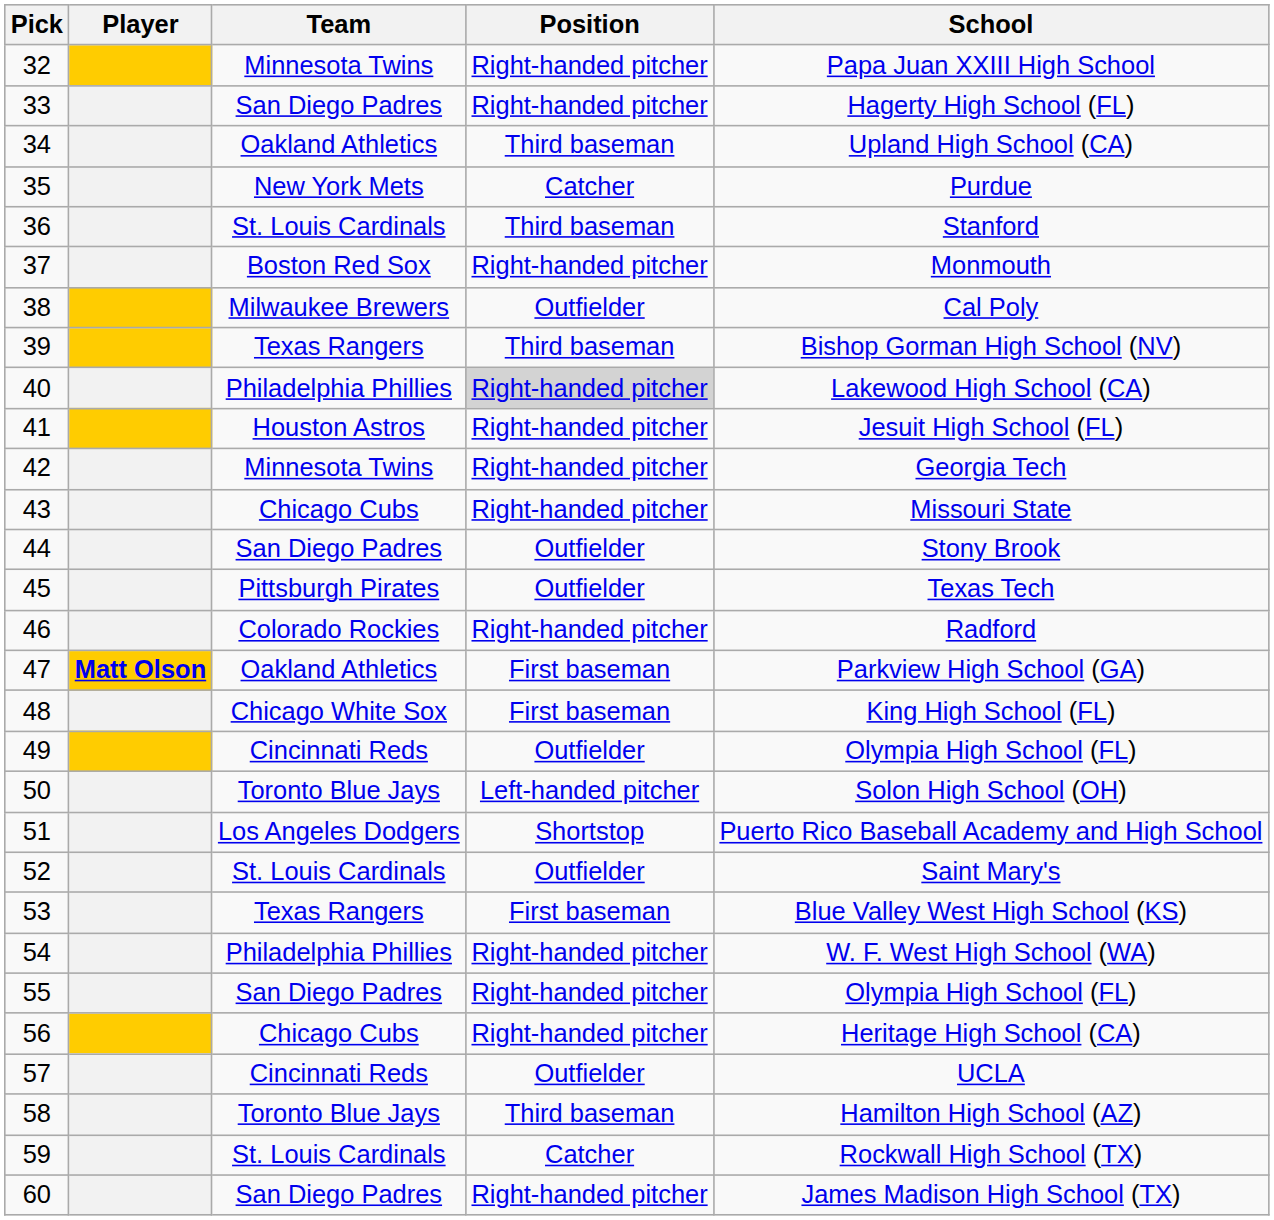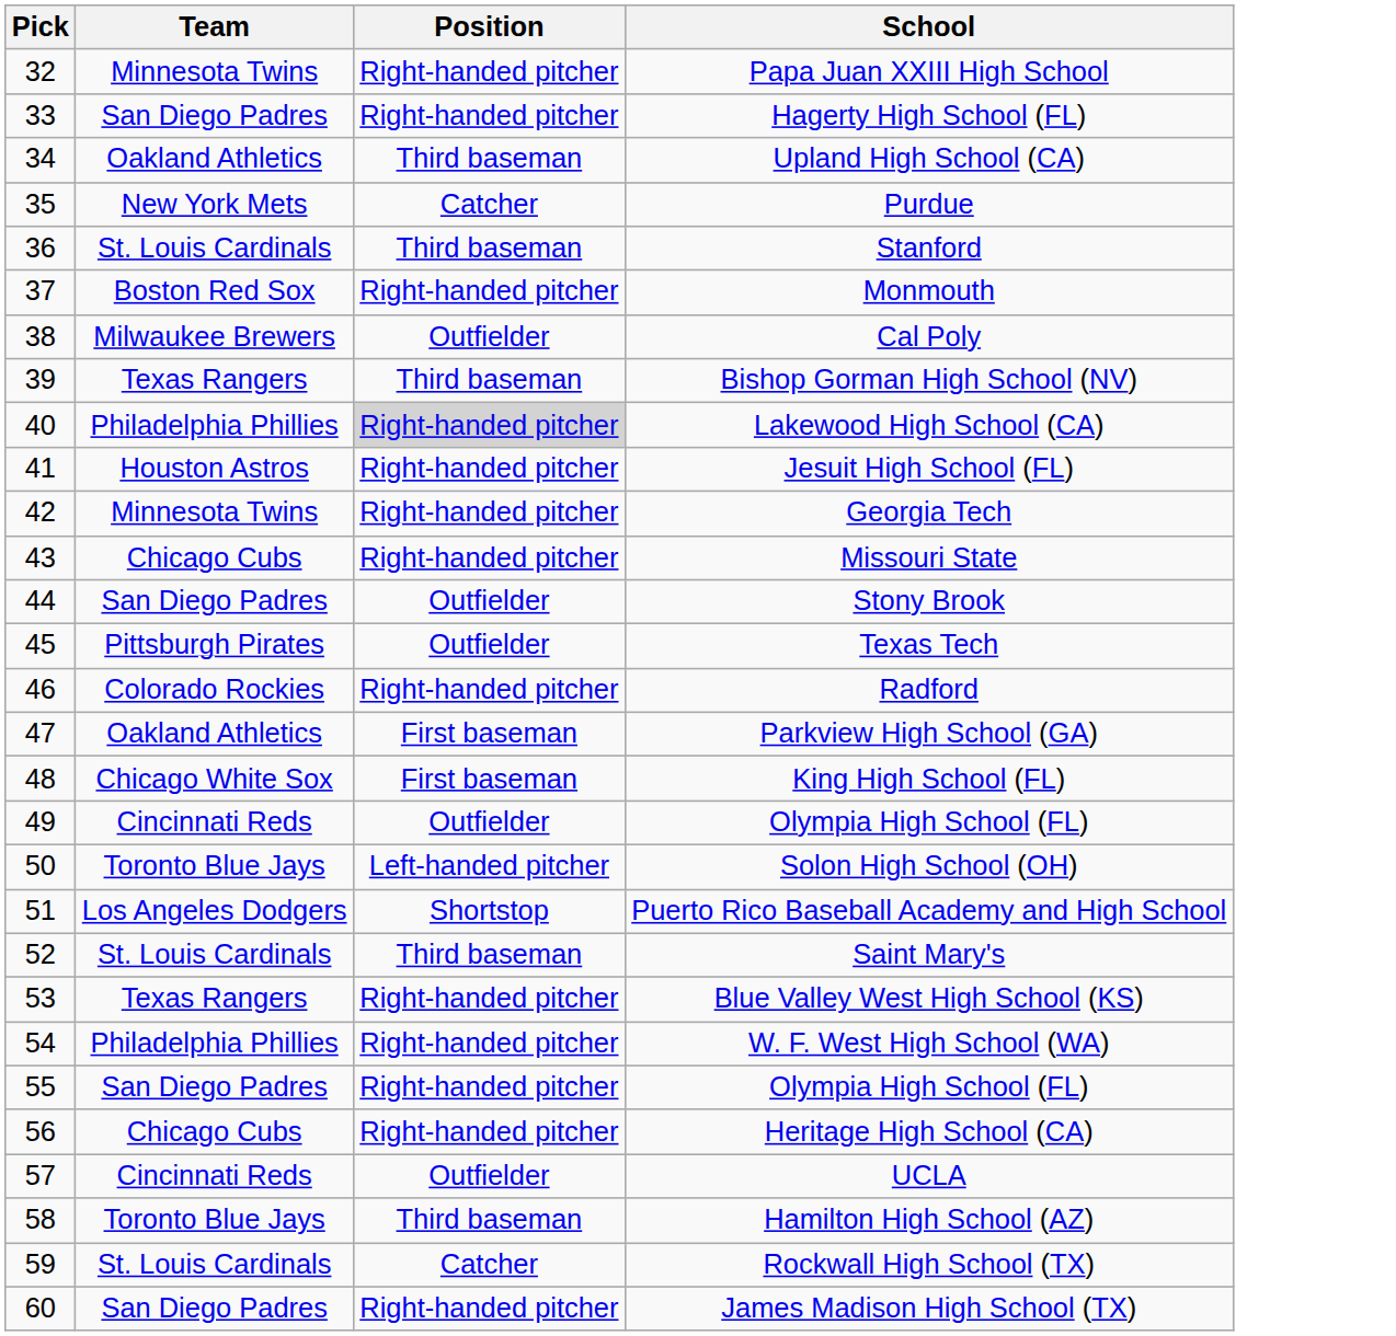 <table class="wikitable sortable plainrowheaders" style="text-align:center; width=74%">
 <tr>
 <th scope="col">Pick</th>
-<th scope="col">Player</th>
 <th scope="col">Team</th>
 <th scope="col">Position</th>
 <th scope="col">School</th>
 </tr>
 <tr>
 <td>32</td>
-<th scope="row" style="text-align:center; background-color:#FFCC00"></th>
 <td><a href='#'>Minnesota Twins</a></td>
 <td><a href='#'>Right-handed pitcher</a></td>
 <td><a href='#'>Papa Juan XXIII High School</a></td>
 </tr>
 <tr>
 <td>33</td>
-<th scope="row" style="text-align:center"></th>
 <td><a href='#'>San Diego Padres</a></td>
 <td><a href='#'>Right-handed pitcher</a></td>
 <td><a href='#'>Hagerty High School</a> (<a href='#'>FL</a>)</td>
 </tr>
 <tr>
 <td>34</td>
-<th scope="row" style="text-align:center"></th>
 <td><a href='#'>Oakland Athletics</a></td>
 <td><a href='#'>Third baseman</a></td>
 <td><a href='#'>Upland High School</a> (<a href='#'>CA</a>)</td>
 </tr>
 <tr>
 <td>35</td>
-<th scope="row" style="text-align:center"></th>
 <td><a href='#'>New York Mets</a></td>
 <td><a href='#'>Catcher</a></td>
 <td><a href='#'>Purdue</a></td>
 </tr>
 <tr>
 <td>36</td>
-<th scope="row" style="text-align:center"></th>
 <td><a href='#'>St. Louis Cardinals</a></td>
 <td><a href='#'>Third baseman</a></td>
 <td><a href='#'>Stanford</a></td>
 </tr>
 <tr>
 <td>37</td>
-<th scope="row" style="text-align:center"></th>
 <td><a href='#'>Boston Red Sox</a></td>
 <td><a href='#'>Right-handed pitcher</a></td>
 <td><a href='#'>Monmouth</a></td>
 </tr>
 <tr>
 <td>38</td>
-<th scope="row" style="text-align:center; background-color:#FFCC00"></th>
 <td><a href='#'>Milwaukee Brewers</a></td>
 <td><a href='#'>Outfielder</a></td>
 <td><a href='#'>Cal Poly</a></td>
 </tr>
 <tr>
 <td>39</td>
-<th scope="row" style="text-align:center; background-color:#FFCC00"></th>
 <td><a href='#'>Texas Rangers</a></td>
 <td><a href='#'>Third baseman</a></td>
 <td><a href='#'>Bishop Gorman High School</a> (<a href='#'>NV</a>)</td>
 </tr>
 <tr>
 <td>40</td>
-<th scope="row" style="text-align:center"></th>
 <td><a href='#'>Philadelphia Phillies</a></td>
 <td style="background: lightgrey;"><a href='#'>Right-handed pitcher</a></td>
 <td><a href='#'>Lakewood High School</a> (<a href='#'>CA</a>)</td>
 </tr>
 <tr>
 <td>41</td>
-<th scope="row" style="text-align:center; background-color:#FFCC00"></th>
 <td><a href='#'>Houston Astros</a></td>
 <td><a href='#'>Right-handed pitcher</a></td>
 <td><a href='#'>Jesuit High School</a> (<a href='#'>FL</a>)</td>
 </tr>
 <tr>
 <td>42</td>
-<th scope="row" style="text-align:center"></th>
 <td><a href='#'>Minnesota Twins</a></td>
 <td><a href='#'>Right-handed pitcher</a></td>
 <td><a href='#'>Georgia Tech</a></td>
 </tr>
 <tr>
 <td>43</td>
-<th scope="row" style="text-align:center"></th>
 <td><a href='#'>Chicago Cubs</a></td>
 <td><a href='#'>Right-handed pitcher</a></td>
 <td><a href='#'>Missouri State</a></td>
 </tr>
 <tr>
 <td>44</td>
-<th scope="row" style="text-align:center"></th>
 <td><a href='#'>San Diego Padres</a></td>
 <td><a href='#'>Outfielder</a></td>
 <td><a href='#'>Stony Brook</a></td>
 </tr>
 <tr>
 <td>45</td>
-<th scope="row" style="text-align:center"></th>
 <td><a href='#'>Pittsburgh Pirates</a></td>
 <td><a href='#'>Outfielder</a></td>
 <td><a href='#'>Texas Tech</a></td>
 </tr>
 <tr>
 <td>46</td>
-<th scope="row" style="text-align:center"></th>
 <td><a href='#'>Colorado Rockies</a></td>
 <td><a href='#'>Right-handed pitcher</a></td>
 <td><a href='#'>Radford</a></td>
 </tr>
 <tr>
 <td>47</td>
-<th scope="row" style="text-align:center; background:#fc0;"><a href='#'>Matt Olson</a></th>
 <td><a href='#'>Oakland Athletics</a></td>
 <td><a href='#'>First baseman</a></td>
 <td><a href='#'>Parkview High School</a> (<a href='#'>GA</a>)</td>
 </tr>
 <tr>
 <td>48</td>
-<th scope="row" style="text-align:center"></th>
 <td><a href='#'>Chicago White Sox</a></td>
 <td><a href='#'>First baseman</a></td>
 <td><a href='#'>King High School</a> (<a href='#'>FL</a>)</td>
 </tr>
 <tr>
 <td>49</td>
-<th scope="row" style="text-align:center; background:#fc0;"></th>
 <td><a href='#'>Cincinnati Reds</a></td>
 <td><a href='#'>Outfielder</a></td>
 <td><a href='#'>Olympia High School</a> (<a href='#'>FL</a>)</td>
 </tr>
 <tr>
 <td>50</td>
-<th scope="row" style="text-align:center"></th>
 <td><a href='#'>Toronto Blue Jays</a></td>
 <td><a href='#'>Left-handed pitcher</a></td>
 <td><a href='#'>Solon High School</a> (<a href='#'>OH</a>)</td>
 </tr>
 <tr>
 <td>51</td>
-<th scope="row" style="text-align:center"></th>
 <td><a href='#'>Los Angeles Dodgers</a></td>
 <td><a href='#'>Shortstop</a></td>
 <td><a href='#'>Puerto Rico Baseball Academy and High School</a></td>
 </tr>
 <tr>
 <td>52</td>
-<th scope="row" style="text-align:center"></th>
 <td><a href='#'>St. Louis Cardinals</a></td>
-<td><a href='#'>Outfielder</a></td>
+<td><a href='#'>Third baseman</a></td>
 <td><a href='#'>Saint Mary's</a></td>
 </tr>
 <tr>
 <td>53</td>
-<th scope="row" style="text-align:center"></th>
 <td><a href='#'>Texas Rangers</a></td>
-<td><a href='#'>First baseman</a></td>
+<td><a href='#'>Right-handed pitcher</a></td>
 <td><a href='#'>Blue Valley West High School</a> (<a href='#'>KS</a>)</td>
 </tr>
 <tr>
 <td>54</td>
-<th scope="row" style="text-align:center"></th>
 <td><a href='#'>Philadelphia Phillies</a></td>
 <td><a href='#'>Right-handed pitcher</a></td>
 <td><a href='#'>W. F. West High School</a> (<a href='#'>WA</a>)</td>
 </tr>
 <tr>
 <td>55</td>
-<th scope="row" style="text-align:center"></th>
 <td><a href='#'>San Diego Padres</a></td>
 <td><a href='#'>Right-handed pitcher</a></td>
 <td><a href='#'>Olympia High School</a> (<a href='#'>FL</a>)</td>
 </tr>
 <tr>
 <td>56</td>
-<th scope="row" style="text-align:center; background-color:#FFCC00"></th>
 <td><a href='#'>Chicago Cubs</a></td>
 <td><a href='#'>Right-handed pitcher</a></td>
 <td><a href='#'>Heritage High School</a> (<a href='#'>CA</a>)</td>
 </tr>
 <tr>
 <td>57</td>
-<th scope="row" style="text-align:center"></th>
 <td><a href='#'>Cincinnati Reds</a></td>
 <td><a href='#'>Outfielder</a></td>
 <td><a href='#'>UCLA</a></td>
 </tr>
 <tr>
 <td>58</td>
-<th scope="row" style="text-align:center"></th>
 <td><a href='#'>Toronto Blue Jays</a></td>
 <td><a href='#'>Third baseman</a></td>
 <td><a href='#'>Hamilton High School</a> (<a href='#'>AZ</a>)</td>
 </tr>
 <tr>
 <td>59</td>
-<th scope="row" style="text-align:center"></th>
 <td><a href='#'>St. Louis Cardinals</a></td>
 <td><a href='#'>Catcher</a></td>
 <td><a href='#'>Rockwall High School</a> (<a href='#'>TX</a>)</td>
 </tr>
 <tr>
 <td>60</td>
-<th scope="row" style="text-align:center"></th>
 <td><a href='#'>San Diego Padres</a></td>
 <td><a href='#'>Right-handed pitcher</a></td>
 <td><a href='#'>James Madison High School</a> (<a href='#'>TX</a>)</td>
 </tr>
 </table>
